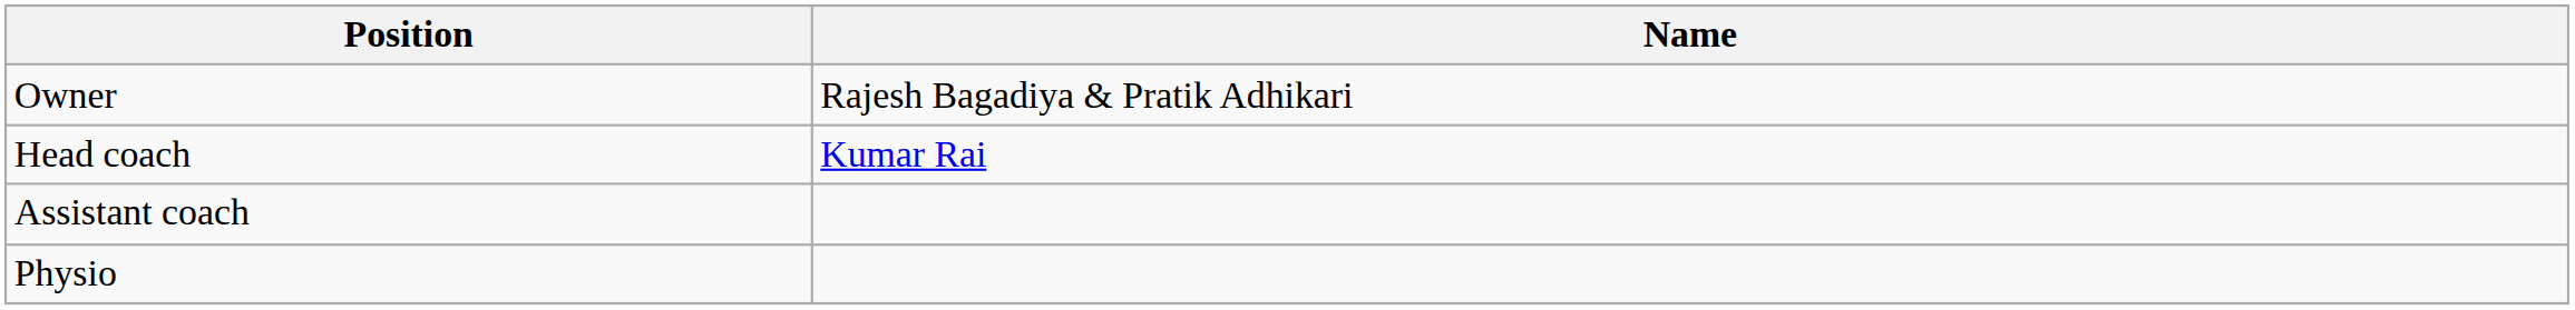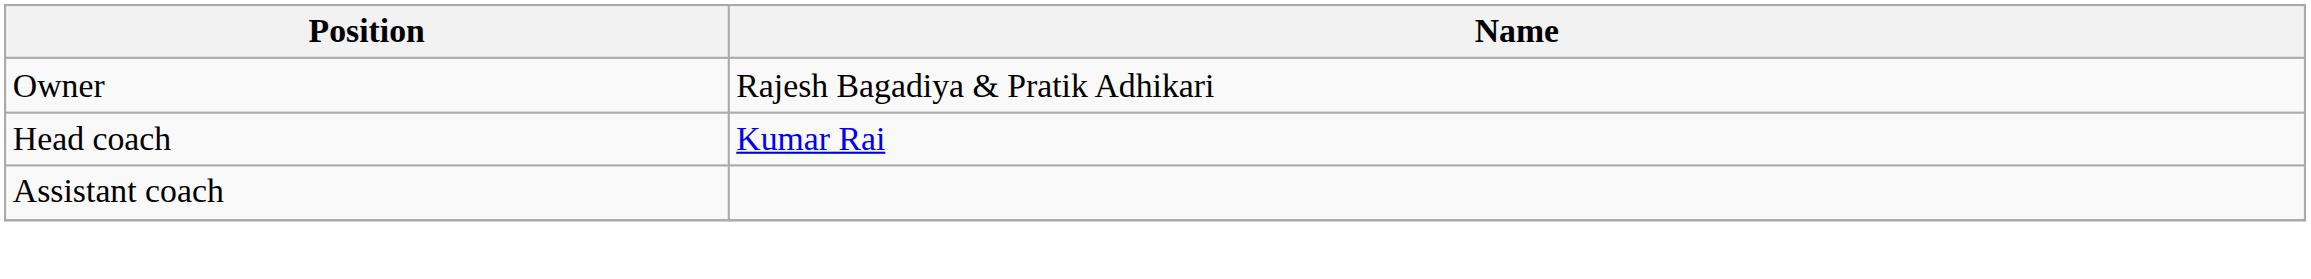 <table class="wikitable"  style="font-size:100%; width:55%;">
 <tr>
 <th style=" text-align:center;">Position</th>
 <th style=" text-align:center;">Name</th>
 </tr>
 <tr>
 <td>Owner</td>
 <td>Rajesh Bagadiya & Pratik Adhikari</td>
 </tr>
 <tr>
 <td>Head coach</td>
 <td> <a href='#'>Kumar Rai</a></td>
 </tr>
 <tr>
 <td>Assistant coach</td>
 <td></td>
 </tr>
 <tr>
-<td>Physio</td>
-<td></td>
-</tr>
-<tr>
 </tr>
 </table>
